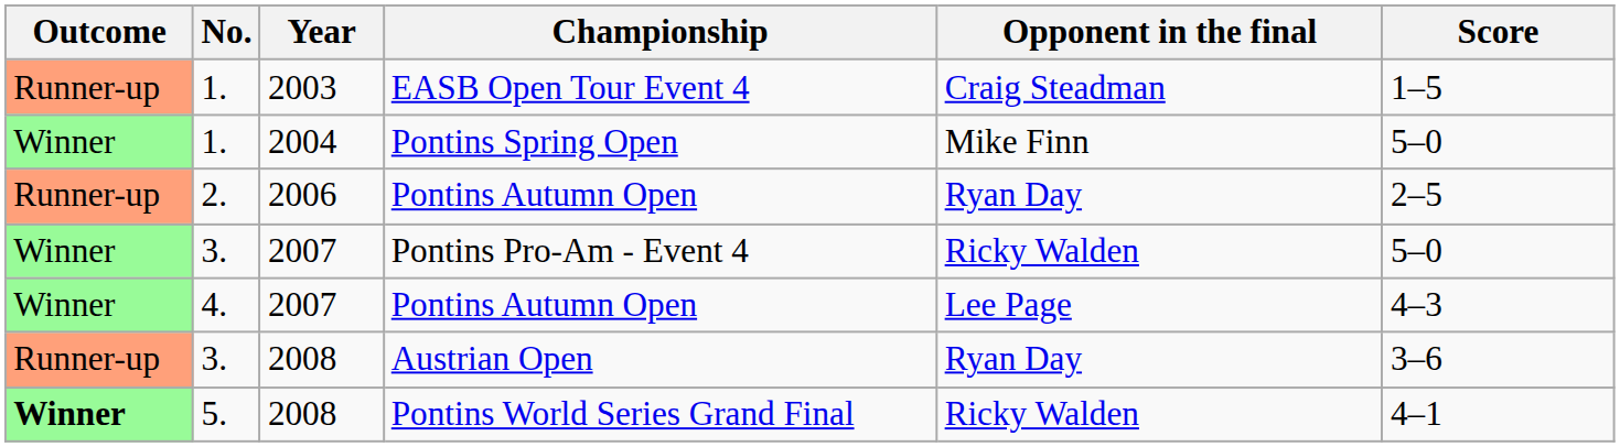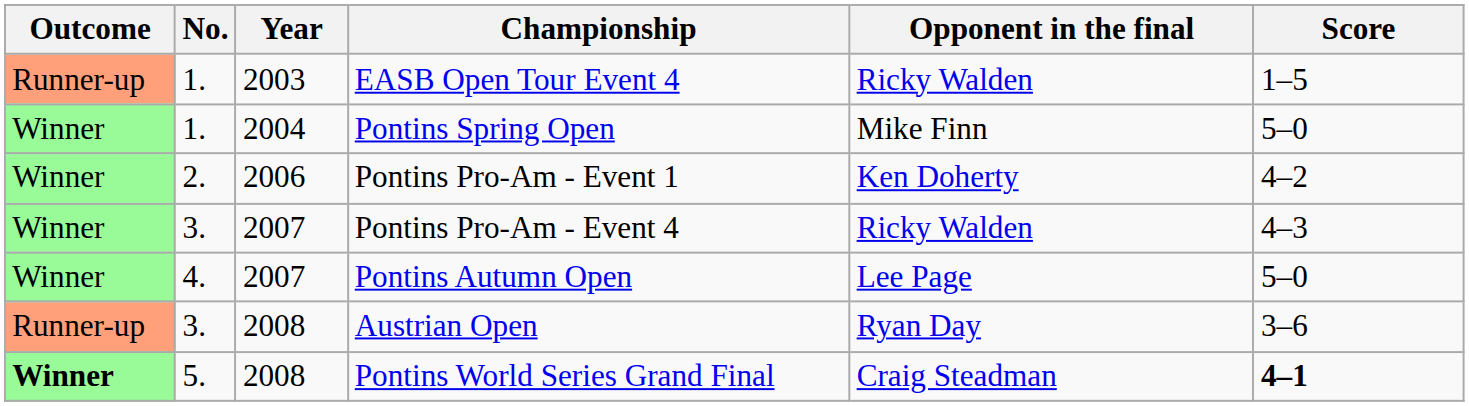 <table class="sortable wikitable">
 <tr>
 <th width="80">Outcome</th>
 <th width="20">No.</th>
 <th width="50">Year</th>
 <th style="width:250px;">Championship</th>
 <th style="width:200px;">Opponent in the final</th>
 <th style="width:100px;">Score</th>
 </tr>
 <tr>
 <td style="background:#ffa07a;">Runner-up</td>
 <td>1.</td>
 <td>2003</td>
 <td><a href='#'>EASB Open Tour Event 4</a></td>
-<td> <a href='#'>Craig Steadman</a></td>
+<td> <a href='#'>Ricky Walden</a></td>
 <td>1–5</td>
 </tr>
 <tr>
 <td style="background:#98FB98">Winner</td>
 <td>1.</td>
 <td>2004</td>
 <td><a href='#'>Pontins Spring Open</a></td>
 <td> Mike Finn</td>
 <td>5–0</td>
 </tr>
 <tr>
-<td style="background:#ffa07a;">Runner-up</td>
+<td style="background:#98FB98">Winner</td>
 <td>2.</td>
 <td>2006</td>
-<td><a href='#'>Pontins Autumn Open</a></td>
-<td> <a href='#'>Ryan Day</a></td>
-<td>2–5</td>
+<td>Pontins Pro-Am - Event 1</td>
+<td> <a href='#'>Ken Doherty</a></td>
+<td>4–2</td>
 </tr>
 <tr>
 <td style="background:#98FB98">Winner</td>
 <td>3.</td>
 <td>2007</td>
 <td>Pontins Pro-Am - Event 4</td>
 <td> <a href='#'>Ricky Walden</a></td>
-<td>5–0</td>
+<td>4–3</td>
 </tr>
 <tr>
 <td style="background:#98FB98">Winner</td>
 <td>4.</td>
 <td>2007</td>
 <td><a href='#'>Pontins Autumn Open</a></td>
 <td> <a href='#'>Lee Page</a></td>
-<td>4–3</td>
+<td>5–0</td>
 </tr>
 <tr>
 <td style="background:#ffa07a;">Runner-up</td>
 <td>3.</td>
 <td>2008</td>
 <td><a href='#'>Austrian Open</a></td>
 <td> <a href='#'>Ryan Day</a></td>
 <td>3–6</td>
 </tr>
 <tr>
 <td style="background:#98FB98"><strong>Winner</strong></td>
 <td>5.</td>
 <td>2008</td>
 <td><a href='#'>Pontins World Series Grand Final</a></td>
-<td> <a href='#'>Ricky Walden</a></td>
-<td>4–1</td>
+<td> <a href='#'>Craig Steadman</a></td>
+<td><strong>4–1</strong></td>
 </tr>
 </table>
